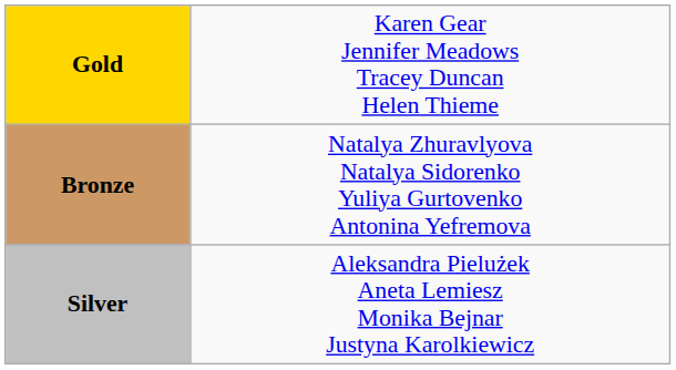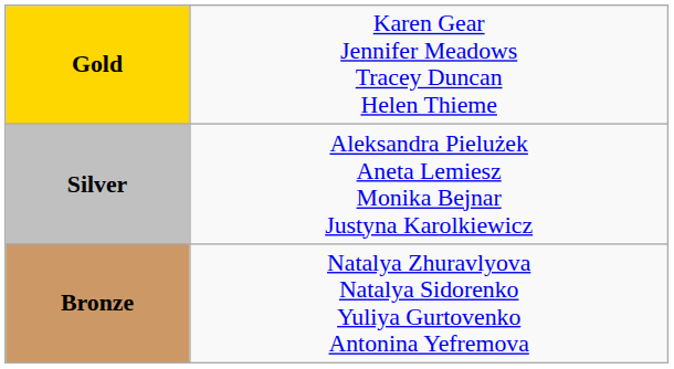 <table class="wikitable" style="text-align:center; " width="35%">
 <tr>
 <td bgcolor="gold"><strong>Gold</strong></td>
 <td><a href='#'>Karen Gear</a><br><a href='#'>Jennifer Meadows</a><br><a href='#'>Tracey Duncan</a><br><a href='#'>Helen Thieme</a><br>  <small><em></em></small></td>
 </tr>
 <tr>
+<td bgcolor="silver"><strong>Silver</strong></td>
+<td><a href='#'>Aleksandra Pielużek</a><br><a href='#'>Aneta Lemiesz</a><br><a href='#'>Monika Bejnar</a><br><a href='#'>Justyna Karolkiewicz</a><br>  <small><em></em></small></td>
+</tr>
+<tr>
 <td bgcolor="CC9966"><strong>Bronze</strong></td>
 <td><a href='#'>Natalya Zhuravlyova</a><br><a href='#'>Natalya Sidorenko</a><br><a href='#'>Yuliya Gurtovenko</a><br><a href='#'>Antonina Yefremova</a><br>  <small><em></em></small></td>
 </tr>
-<tr>
-<td bgcolor="silver"><strong>Silver</strong></td>
-<td><a href='#'>Aleksandra Pielużek</a><br><a href='#'>Aneta Lemiesz</a><br><a href='#'>Monika Bejnar</a><br><a href='#'>Justyna Karolkiewicz</a><br>  <small><em></em></small></td>
-</tr>
 </table>
